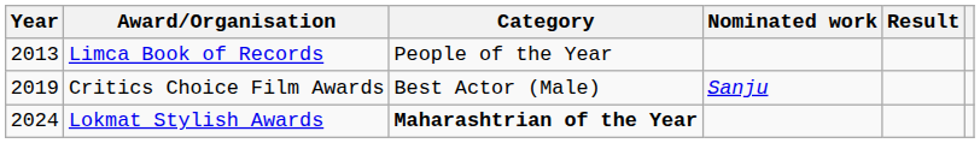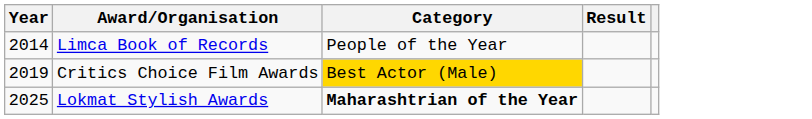 <table class="wikitable sortable plainrowheaders">
 <tr>
 <th scope="col">Year</th>
 <th scope="col">Award/Organisation</th>
 <th scope="col">Category</th>
-<th scope="col">Nominated work</th>
 <th scope="col">Result</th>
 <th scope="col" class="unsortable"></th>
 </tr>
 <tr>
-<td>2013</td>
+<td>2014</td>
 <td><a href='#'>Limca Book of Records</a></td>
 <td>People of the Year</td>
-<td></td>
 <td></td>
 <td></td>
 </tr>
 <tr>
 <td>2019</td>
 <td>Critics Choice Film Awards</td>
-<td>Best Actor (Male)</td>
-<td><em><a href='#'>Sanju</a></em></td>
+<td style="background: gold;">Best Actor (Male)</td>
 <td></td>
 <td></td>
 </tr>
 <tr>
-<td>2024</td>
+<td>2025</td>
 <td><a href='#'>Lokmat Stylish Awards</a></td>
 <td><strong>Maharashtrian of the Year</strong></td>
 <td></td>
 <td></td>
-<td></td>
 </tr>
 </table>
